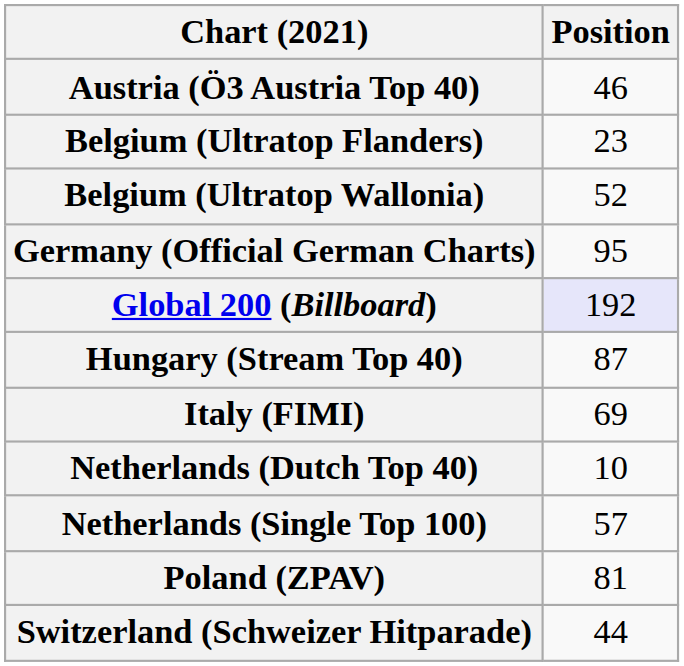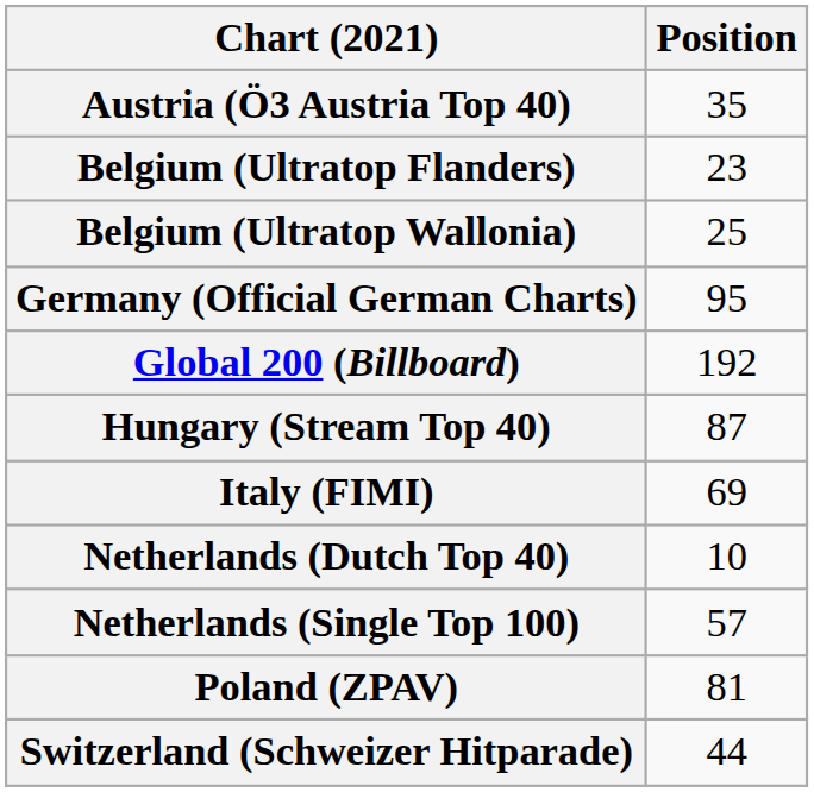 <table class="wikitable sortable plainrowheaders" style="text-align:center">
 <tr>
 <th>Chart (2021)</th>
 <th>Position</th>
 </tr>
 <tr>
 <th scope="row">Austria (Ö3 Austria Top 40)</th>
-<td>46</td>
+<td>35</td>
 </tr>
 <tr>
 <th scope="row">Belgium (Ultratop Flanders)</th>
 <td>23</td>
 </tr>
 <tr>
 <th scope="row">Belgium (Ultratop Wallonia)</th>
-<td>52</td>
+<td>25</td>
 </tr>
 <tr>
 <th scope="row">Germany (Official German Charts)</th>
 <td>95</td>
 </tr>
 <tr>
 <th scope="row"><a href='#'>Global 200</a> (<em>Billboard</em>)</th>
-<td style="background: lavender;">192</td>
+<td>192</td>
 </tr>
 <tr>
 <th scope="row">Hungary (Stream Top 40)</th>
 <td>87</td>
 </tr>
 <tr>
 <th scope="row">Italy (FIMI)</th>
 <td>69</td>
 </tr>
 <tr>
 <th scope="row">Netherlands (Dutch Top 40)</th>
 <td>10</td>
 </tr>
 <tr>
 <th scope="row">Netherlands (Single Top 100)</th>
 <td>57</td>
 </tr>
 <tr>
 <th scope="row">Poland (ZPAV)</th>
 <td>81</td>
 </tr>
 <tr>
 <th scope="row">Switzerland (Schweizer Hitparade)</th>
 <td>44</td>
 </tr>
 </table>
